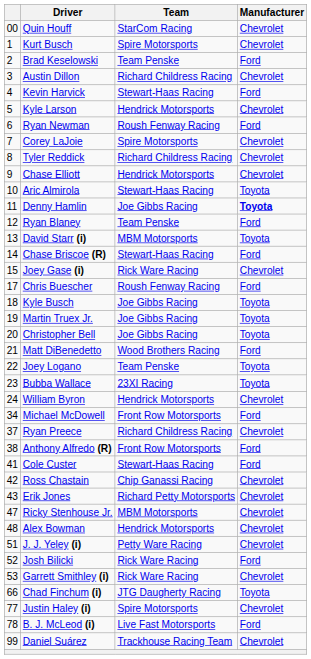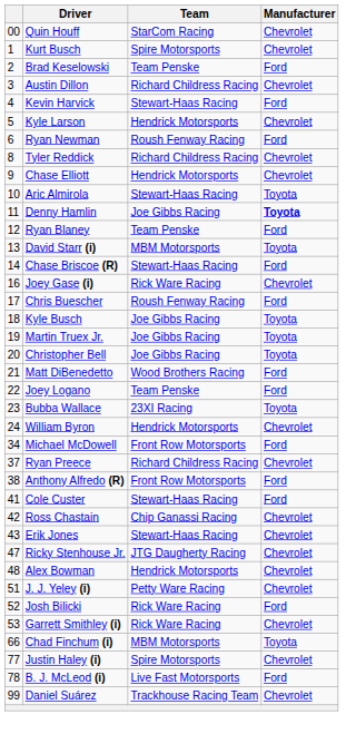 <table class="wikitable" style="font-size:95%">
 <tr>
 <th></th>
 <th>Driver</th>
 <th>Team</th>
 <th>Manufacturer</th>
 </tr>
 <tr>
 <td>00</td>
 <td><a href='#'>Quin Houff</a></td>
 <td><a href='#'>StarCom Racing</a></td>
 <td><a href='#'>Chevrolet</a></td>
 </tr>
 <tr>
 <td>1</td>
 <td><a href='#'>Kurt Busch</a></td>
 <td><a href='#'>Spire Motorsports</a></td>
 <td><a href='#'>Chevrolet</a></td>
 </tr>
 <tr>
 <td>2</td>
 <td><a href='#'>Brad Keselowski</a></td>
 <td><a href='#'>Team Penske</a></td>
 <td><a href='#'>Ford</a></td>
 </tr>
 <tr>
 <td>3</td>
 <td><a href='#'>Austin Dillon</a></td>
 <td><a href='#'>Richard Childress Racing</a></td>
 <td><a href='#'>Chevrolet</a></td>
 </tr>
 <tr>
 <td>4</td>
 <td><a href='#'>Kevin Harvick</a></td>
 <td><a href='#'>Stewart-Haas Racing</a></td>
 <td><a href='#'>Ford</a></td>
 </tr>
 <tr>
 <td>5</td>
 <td><a href='#'>Kyle Larson</a></td>
 <td><a href='#'>Hendrick Motorsports</a></td>
 <td><a href='#'>Chevrolet</a></td>
 </tr>
 <tr>
 <td>6</td>
 <td><a href='#'>Ryan Newman</a></td>
 <td><a href='#'>Roush Fenway Racing</a></td>
 <td><a href='#'>Ford</a></td>
 </tr>
 <tr>
-<td>7</td>
-<td><a href='#'>Corey LaJoie</a></td>
-<td><a href='#'>Spire Motorsports</a></td>
-<td><a href='#'>Chevrolet</a></td>
-</tr>
-<tr>
 <td>8</td>
 <td><a href='#'>Tyler Reddick</a></td>
 <td><a href='#'>Richard Childress Racing</a></td>
 <td><a href='#'>Chevrolet</a></td>
 </tr>
 <tr>
 <td>9</td>
 <td><a href='#'>Chase Elliott</a></td>
 <td><a href='#'>Hendrick Motorsports</a></td>
 <td><a href='#'>Chevrolet</a></td>
 </tr>
 <tr>
 <td>10</td>
 <td><a href='#'>Aric Almirola</a></td>
 <td><a href='#'>Stewart-Haas Racing</a></td>
 <td><a href='#'>Toyota</a></td>
 </tr>
 <tr>
 <td>11</td>
 <td><a href='#'>Denny Hamlin</a></td>
 <td><a href='#'>Joe Gibbs Racing</a></td>
 <td><strong><a href='#'>Toyota</a></strong></td>
 </tr>
 <tr>
 <td>12</td>
 <td><a href='#'>Ryan Blaney</a></td>
 <td><a href='#'>Team Penske</a></td>
 <td><a href='#'>Ford</a></td>
 </tr>
 <tr>
 <td>13</td>
 <td><a href='#'>David Starr</a> <strong>(i)</strong></td>
 <td><a href='#'>MBM Motorsports</a></td>
 <td><a href='#'>Toyota</a></td>
 </tr>
 <tr>
 <td>14</td>
 <td><a href='#'>Chase Briscoe</a> <strong>(R)</strong></td>
 <td><a href='#'>Stewart-Haas Racing</a></td>
 <td><a href='#'>Ford</a></td>
 </tr>
 <tr>
-<td>15</td>
+<td>16</td>
 <td><a href='#'>Joey Gase</a> <strong>(i)</strong></td>
 <td><a href='#'>Rick Ware Racing</a></td>
 <td><a href='#'>Chevrolet</a></td>
 </tr>
 <tr>
 <td>17</td>
 <td><a href='#'>Chris Buescher</a></td>
 <td><a href='#'>Roush Fenway Racing</a></td>
 <td><a href='#'>Ford</a></td>
 </tr>
 <tr>
 <td>18</td>
 <td><a href='#'>Kyle Busch</a></td>
 <td><a href='#'>Joe Gibbs Racing</a></td>
 <td><a href='#'>Toyota</a></td>
 </tr>
 <tr>
 <td>19</td>
 <td><a href='#'>Martin Truex Jr.</a></td>
 <td><a href='#'>Joe Gibbs Racing</a></td>
 <td><a href='#'>Toyota</a></td>
 </tr>
 <tr>
 <td>20</td>
 <td><a href='#'>Christopher Bell</a></td>
 <td><a href='#'>Joe Gibbs Racing</a></td>
 <td><a href='#'>Toyota</a></td>
 </tr>
 <tr>
 <td>21</td>
 <td><a href='#'>Matt DiBenedetto</a></td>
 <td><a href='#'>Wood Brothers Racing</a></td>
 <td><a href='#'>Ford</a></td>
 </tr>
 <tr>
 <td>22</td>
 <td><a href='#'>Joey Logano</a></td>
 <td><a href='#'>Team Penske</a></td>
-<td><a href='#'>Toyota</a></td>
+<td><a href='#'>Ford</a></td>
 </tr>
 <tr>
 <td>23</td>
 <td><a href='#'>Bubba Wallace</a></td>
 <td><a href='#'>23XI Racing</a></td>
 <td><a href='#'>Toyota</a></td>
 </tr>
 <tr>
 <td>24</td>
 <td><a href='#'>William Byron</a></td>
 <td><a href='#'>Hendrick Motorsports</a></td>
 <td><a href='#'>Chevrolet</a></td>
 </tr>
 <tr>
 <td>34</td>
 <td><a href='#'>Michael McDowell</a></td>
 <td><a href='#'>Front Row Motorsports</a></td>
 <td><a href='#'>Ford</a></td>
 </tr>
 <tr>
 <td>37</td>
 <td><a href='#'>Ryan Preece</a></td>
 <td><a href='#'>Richard Childress Racing</a></td>
 <td><a href='#'>Chevrolet</a></td>
 </tr>
 <tr>
 <td>38</td>
 <td><a href='#'>Anthony Alfredo</a> <strong>(R)</strong></td>
 <td><a href='#'>Front Row Motorsports</a></td>
 <td><a href='#'>Ford</a></td>
 </tr>
 <tr>
 <td>41</td>
 <td><a href='#'>Cole Custer</a></td>
 <td><a href='#'>Stewart-Haas Racing</a></td>
 <td><a href='#'>Ford</a></td>
 </tr>
 <tr>
 <td>42</td>
 <td><a href='#'>Ross Chastain</a></td>
 <td><a href='#'>Chip Ganassi Racing</a></td>
 <td><a href='#'>Chevrolet</a></td>
 </tr>
 <tr>
 <td>43</td>
 <td><a href='#'>Erik Jones</a></td>
-<td><a href='#'>Richard Petty Motorsports</a></td>
+<td><a href='#'>Stewart-Haas Racing</a></td>
 <td><a href='#'>Chevrolet</a></td>
 </tr>
 <tr>
 <td>47</td>
 <td><a href='#'>Ricky Stenhouse Jr.</a></td>
-<td><a href='#'>MBM Motorsports</a></td>
+<td><a href='#'>JTG Daugherty Racing</a></td>
 <td><a href='#'>Chevrolet</a></td>
 </tr>
 <tr>
 <td>48</td>
 <td><a href='#'>Alex Bowman</a></td>
 <td><a href='#'>Hendrick Motorsports</a></td>
 <td><a href='#'>Chevrolet</a></td>
 </tr>
 <tr>
 <td>51</td>
 <td><a href='#'>J. J. Yeley</a> <strong>(i)</strong></td>
 <td><a href='#'>Petty Ware Racing</a></td>
 <td><a href='#'>Chevrolet</a></td>
 </tr>
 <tr>
 <td>52</td>
 <td><a href='#'>Josh Bilicki</a></td>
 <td><a href='#'>Rick Ware Racing</a></td>
 <td><a href='#'>Ford</a></td>
 </tr>
 <tr>
 <td>53</td>
 <td><a href='#'>Garrett Smithley</a> <strong>(i)</strong></td>
 <td><a href='#'>Rick Ware Racing</a></td>
 <td><a href='#'>Chevrolet</a></td>
 </tr>
 <tr>
 <td>66</td>
 <td><a href='#'>Chad Finchum</a> <strong>(i)</strong></td>
-<td><a href='#'>JTG Daugherty Racing</a></td>
+<td><a href='#'>MBM Motorsports</a></td>
 <td><a href='#'>Toyota</a></td>
 </tr>
 <tr>
 <td>77</td>
 <td><a href='#'>Justin Haley</a> <strong>(i)</strong></td>
 <td><a href='#'>Spire Motorsports</a></td>
 <td><a href='#'>Chevrolet</a></td>
 </tr>
 <tr>
 <td>78</td>
 <td><a href='#'>B. J. McLeod</a> <strong>(i)</strong></td>
 <td><a href='#'>Live Fast Motorsports</a></td>
 <td><a href='#'>Ford</a></td>
 </tr>
 <tr>
 <td>99</td>
 <td><a href='#'>Daniel Suárez</a></td>
 <td><a href='#'>Trackhouse Racing Team</a></td>
 <td><a href='#'>Chevrolet</a></td>
 </tr>
 <tr>
 <th colspan="4"></th>
 </tr>
 </table>
